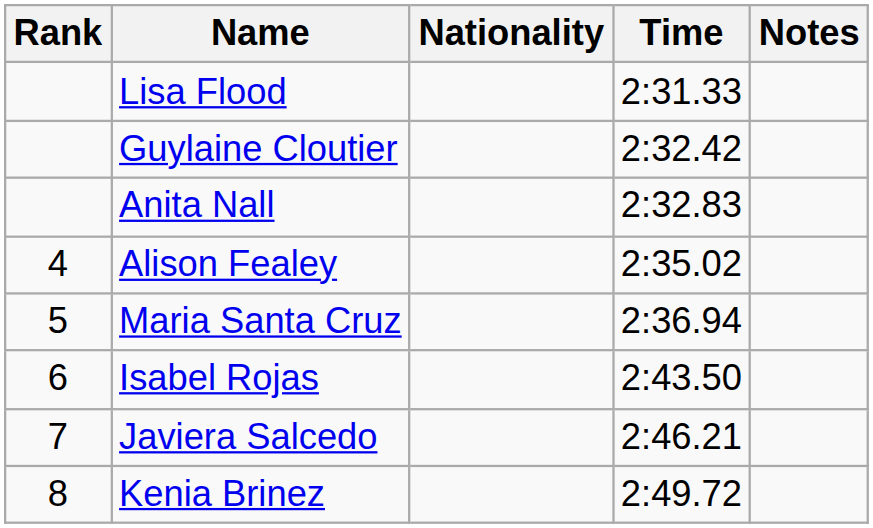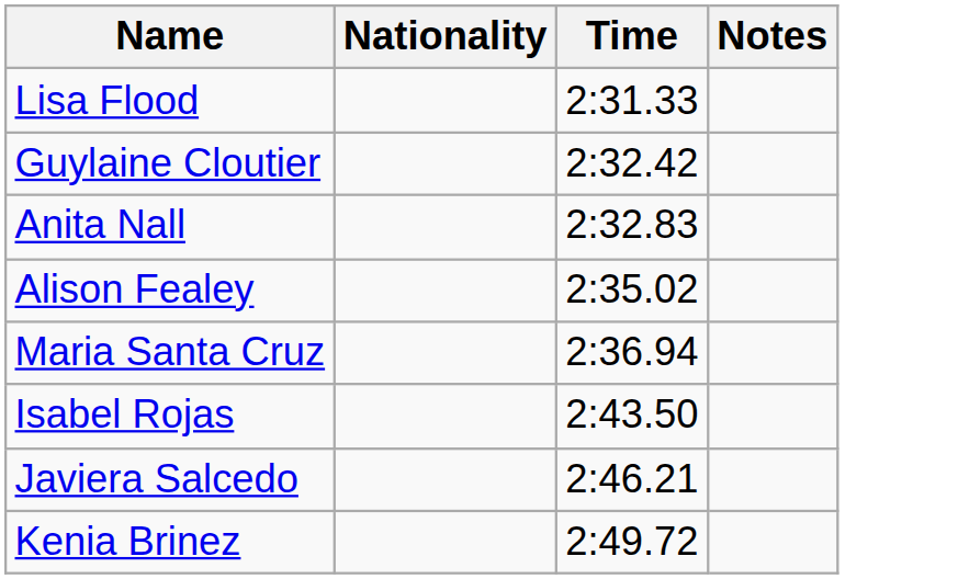 <table class="wikitable sortable" style="text-align:center">
 <tr>
-<th>Rank</th>
 <th>Name</th>
 <th>Nationality</th>
 <th>Time</th>
 <th>Notes</th>
 </tr>
 <tr>
-<td></td>
 <td align=left><a href='#'>Lisa Flood</a></td>
 <td align=left></td>
 <td>2:31.33</td>
 <td></td>
 </tr>
 <tr>
-<td></td>
 <td align=left><a href='#'>Guylaine Cloutier</a></td>
 <td align=left></td>
 <td>2:32.42</td>
 <td></td>
 </tr>
 <tr>
-<td></td>
 <td align=left><a href='#'>Anita Nall</a></td>
 <td align=left></td>
 <td>2:32.83</td>
 <td></td>
 </tr>
 <tr>
-<td>4</td>
 <td align=left><a href='#'>Alison Fealey</a></td>
 <td align=left></td>
 <td>2:35.02</td>
 <td></td>
 </tr>
 <tr>
-<td>5</td>
 <td align=left><a href='#'>Maria Santa Cruz</a></td>
 <td align=left></td>
 <td>2:36.94</td>
 <td></td>
 </tr>
 <tr>
-<td>6</td>
 <td align=left><a href='#'>Isabel Rojas</a></td>
 <td align=left></td>
 <td>2:43.50</td>
 <td></td>
 </tr>
 <tr>
-<td>7</td>
 <td align=left><a href='#'>Javiera Salcedo</a></td>
 <td align=left></td>
 <td>2:46.21</td>
 <td></td>
 </tr>
 <tr>
-<td>8</td>
 <td align=left><a href='#'>Kenia Brinez</a></td>
 <td align=left></td>
 <td>2:49.72</td>
 <td></td>
 </tr>
 </table>
